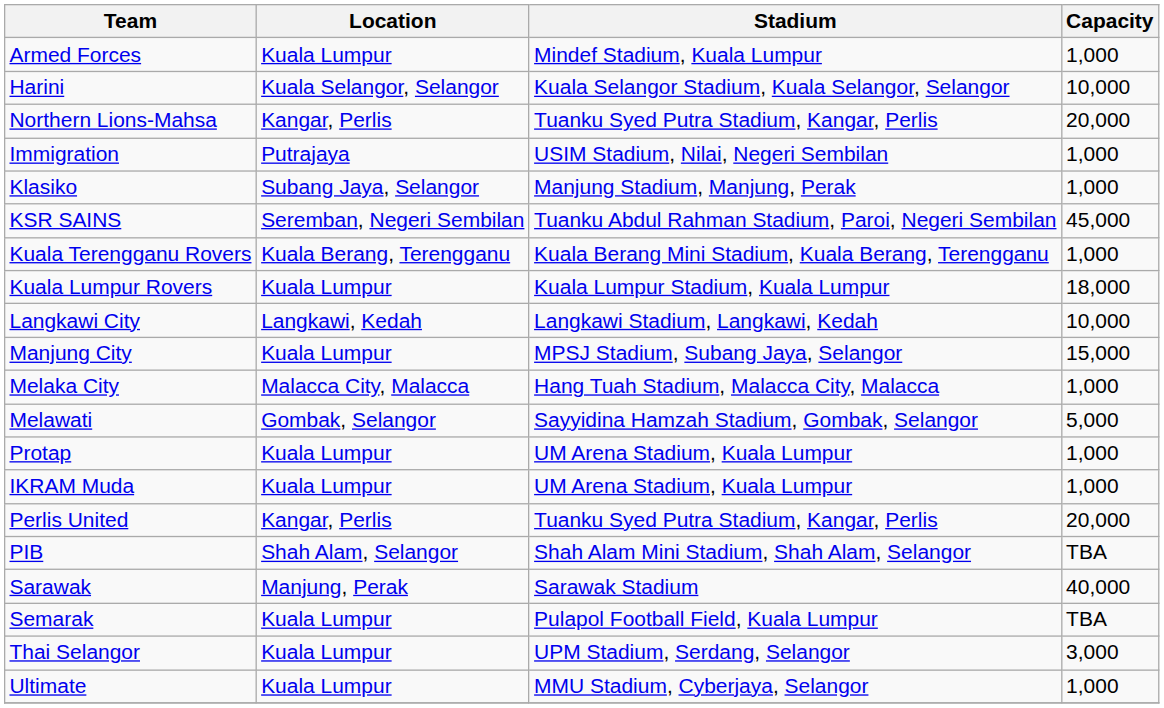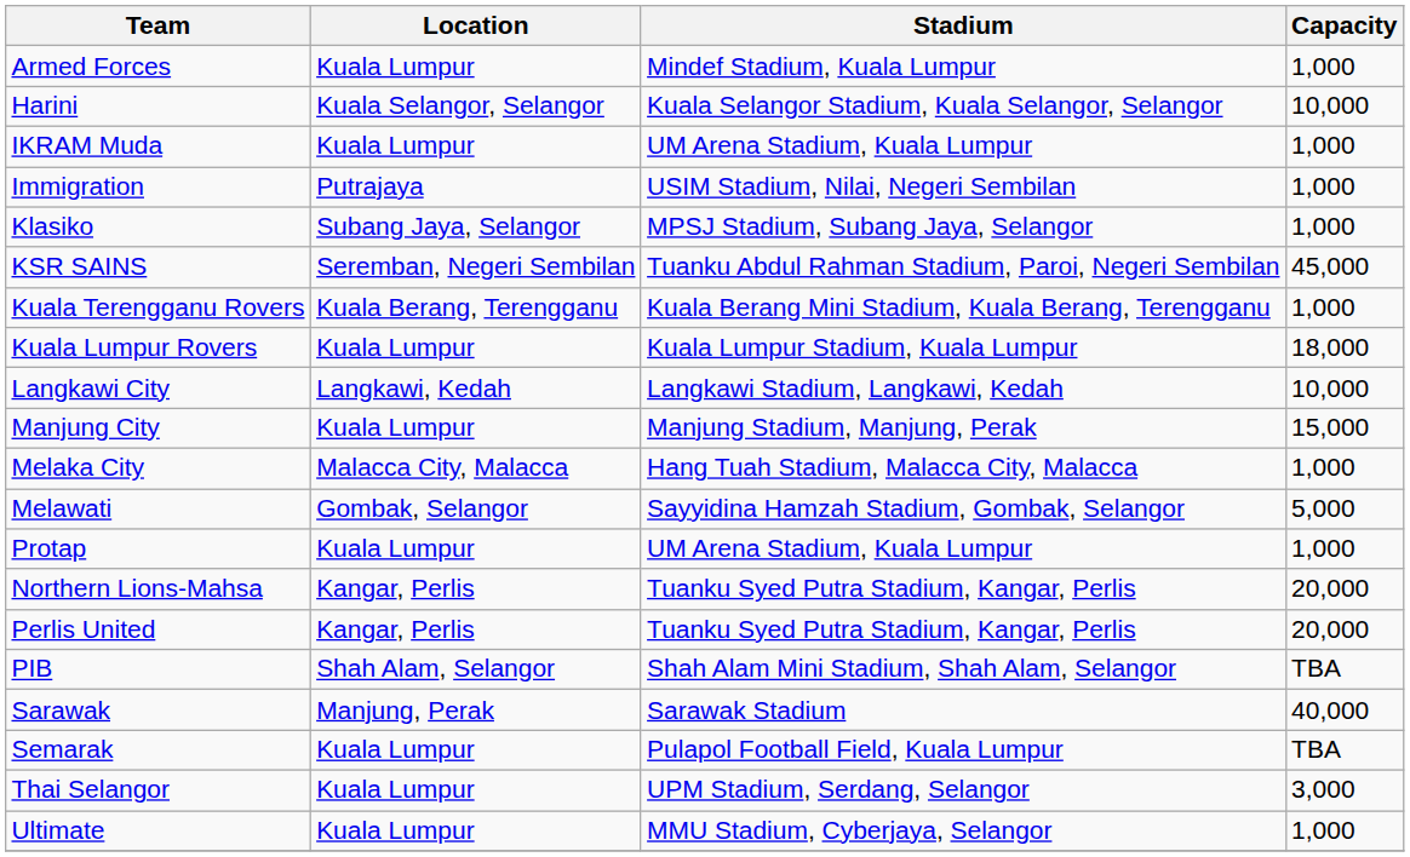 <table class="wikitable sortable">
 <tr>
 <th>Team</th>
 <th>Location</th>
 <th>Stadium</th>
 <th>Capacity</th>
 </tr>
 <tr>
 <td> <a href='#'>Armed Forces</a></td>
 <td><a href='#'>Kuala Lumpur</a></td>
 <td><a href='#'>Mindef Stadium</a>, <a href='#'>Kuala Lumpur</a></td>
 <td>1,000</td>
 </tr>
 <tr>
 <td> <a href='#'>Harini</a></td>
 <td><a href='#'>Kuala Selangor</a>, <a href='#'>Selangor</a></td>
 <td><a href='#'>Kuala Selangor Stadium</a>, <a href='#'>Kuala Selangor</a>, <a href='#'>Selangor</a></td>
 <td>10,000</td>
 </tr>
 <tr>
-<td> <a href='#'>Northern Lions-Mahsa</a></td>
-<td><a href='#'>Kangar</a>, <a href='#'>Perlis</a></td>
-<td><a href='#'>Tuanku Syed Putra Stadium</a>, <a href='#'>Kangar</a>, <a href='#'>Perlis</a></td>
-<td>20,000</td>
+<td> <a href='#'>IKRAM Muda</a></td>
+<td><a href='#'>Kuala Lumpur</a></td>
+<td><a href='#'>UM Arena Stadium</a>, <a href='#'>Kuala Lumpur</a></td>
+<td>1,000</td>
 </tr>
 <tr>
 <td> <a href='#'>Immigration</a></td>
 <td><a href='#'>Putrajaya</a></td>
 <td><a href='#'>USIM Stadium</a>, <a href='#'>Nilai</a>, <a href='#'>Negeri Sembilan</a></td>
 <td>1,000</td>
 </tr>
 <tr>
 <td> <a href='#'>Klasiko</a></td>
 <td><a href='#'>Subang Jaya</a>, <a href='#'>Selangor</a></td>
-<td><a href='#'>Manjung Stadium</a>, <a href='#'>Manjung</a>, <a href='#'>Perak</a></td>
+<td><a href='#'>MPSJ Stadium</a>, <a href='#'>Subang Jaya</a>, <a href='#'>Selangor</a></td>
 <td>1,000</td>
 </tr>
 <tr>
 <td> <a href='#'>KSR SAINS</a></td>
 <td><a href='#'>Seremban</a>, <a href='#'>Negeri Sembilan</a></td>
 <td><a href='#'>Tuanku Abdul Rahman Stadium</a>, <a href='#'>Paroi</a>, <a href='#'>Negeri Sembilan</a></td>
 <td>45,000</td>
 </tr>
 <tr>
 <td> <a href='#'>Kuala Terengganu Rovers</a></td>
 <td><a href='#'>Kuala Berang</a>, <a href='#'>Terengganu</a></td>
 <td><a href='#'>Kuala Berang Mini Stadium</a>, <a href='#'>Kuala Berang</a>, <a href='#'>Terengganu</a></td>
 <td>1,000</td>
 </tr>
 <tr>
 <td> <a href='#'>Kuala Lumpur Rovers</a></td>
 <td><a href='#'>Kuala Lumpur</a></td>
 <td><a href='#'>Kuala Lumpur Stadium</a>, <a href='#'>Kuala Lumpur</a></td>
 <td>18,000</td>
 </tr>
 <tr>
 <td> <a href='#'>Langkawi City</a></td>
 <td><a href='#'>Langkawi</a>, <a href='#'>Kedah</a></td>
 <td><a href='#'>Langkawi Stadium</a>, <a href='#'>Langkawi</a>, <a href='#'>Kedah</a></td>
 <td>10,000</td>
 </tr>
 <tr>
 <td> <a href='#'>Manjung City</a></td>
 <td><a href='#'>Kuala Lumpur</a></td>
-<td><a href='#'>MPSJ Stadium</a>, <a href='#'>Subang Jaya</a>, <a href='#'>Selangor</a></td>
+<td><a href='#'>Manjung Stadium</a>, <a href='#'>Manjung</a>, <a href='#'>Perak</a></td>
 <td>15,000</td>
 </tr>
 <tr>
 <td> <a href='#'>Melaka City</a></td>
 <td><a href='#'>Malacca City</a>, <a href='#'>Malacca</a></td>
 <td><a href='#'>Hang Tuah Stadium</a>, <a href='#'>Malacca City</a>, <a href='#'>Malacca</a></td>
 <td>1,000</td>
 </tr>
 <tr>
 <td> <a href='#'>Melawati</a></td>
 <td><a href='#'>Gombak</a>, <a href='#'>Selangor</a></td>
 <td><a href='#'>Sayyidina Hamzah Stadium</a>, <a href='#'>Gombak</a>, <a href='#'>Selangor</a></td>
 <td>5,000</td>
 </tr>
 <tr>
 <td> <a href='#'>Protap</a></td>
 <td><a href='#'>Kuala Lumpur</a></td>
 <td><a href='#'>UM Arena Stadium</a>, <a href='#'>Kuala Lumpur</a></td>
 <td>1,000</td>
 </tr>
 <tr>
-<td> <a href='#'>IKRAM Muda</a></td>
-<td><a href='#'>Kuala Lumpur</a></td>
-<td><a href='#'>UM Arena Stadium</a>, <a href='#'>Kuala Lumpur</a></td>
-<td>1,000</td>
+<td> <a href='#'>Northern Lions-Mahsa</a></td>
+<td><a href='#'>Kangar</a>, <a href='#'>Perlis</a></td>
+<td><a href='#'>Tuanku Syed Putra Stadium</a>, <a href='#'>Kangar</a>, <a href='#'>Perlis</a></td>
+<td>20,000</td>
 </tr>
 <tr>
 <td> <a href='#'>Perlis United</a></td>
 <td><a href='#'>Kangar</a>, <a href='#'>Perlis</a></td>
 <td><a href='#'>Tuanku Syed Putra Stadium</a>, <a href='#'>Kangar</a>, <a href='#'>Perlis</a></td>
 <td>20,000</td>
 </tr>
 <tr>
 <td> <a href='#'>PIB</a></td>
 <td><a href='#'>Shah Alam</a>, <a href='#'>Selangor</a></td>
 <td><a href='#'>Shah Alam Mini Stadium</a>, <a href='#'>Shah Alam</a>, <a href='#'>Selangor</a></td>
 <td>TBA</td>
 </tr>
 <tr>
 <td> <a href='#'>Sarawak</a></td>
 <td><a href='#'>Manjung</a>, <a href='#'>Perak</a></td>
 <td><a href='#'>Sarawak Stadium</a></td>
 <td>40,000</td>
 </tr>
 <tr>
 <td> <a href='#'>Semarak</a></td>
 <td><a href='#'>Kuala Lumpur</a></td>
 <td><a href='#'>Pulapol Football Field</a>, <a href='#'>Kuala Lumpur</a></td>
 <td>TBA</td>
 </tr>
 <tr>
 <td> <a href='#'>Thai Selangor</a></td>
 <td><a href='#'>Kuala Lumpur</a></td>
 <td><a href='#'>UPM Stadium</a>, <a href='#'>Serdang</a>, <a href='#'>Selangor</a></td>
 <td>3,000</td>
 </tr>
 <tr>
 <td> <a href='#'>Ultimate</a></td>
 <td><a href='#'>Kuala Lumpur</a></td>
 <td><a href='#'>MMU Stadium</a>, <a href='#'>Cyberjaya</a>, <a href='#'>Selangor</a></td>
 <td>1,000</td>
 </tr>
 <tr>
 </tr>
 </table>
